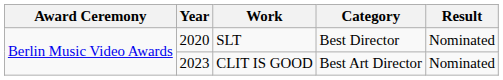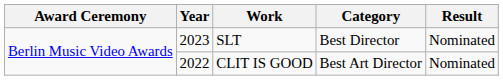 <table class="wikitable">
 <tr>
 <th>Award Ceremony</th>
 <th>Year</th>
 <th>Work</th>
 <th>Category</th>
 <th>Result</th>
 </tr>
 <tr>
 <td rowspan="2"><a href='#'>Berlin Music Video Awards</a></td>
-<td>2020</td>
+<td>2023</td>
 <td>SLT</td>
 <td>Best Director</td>
 <td>Nominated</td>
 </tr>
 <tr>
-<td>2023</td>
+<td>2022</td>
 <td>CLIT IS GOOD</td>
 <td>Best Art Director</td>
 <td>Nominated</td>
 </tr>
 </table>
